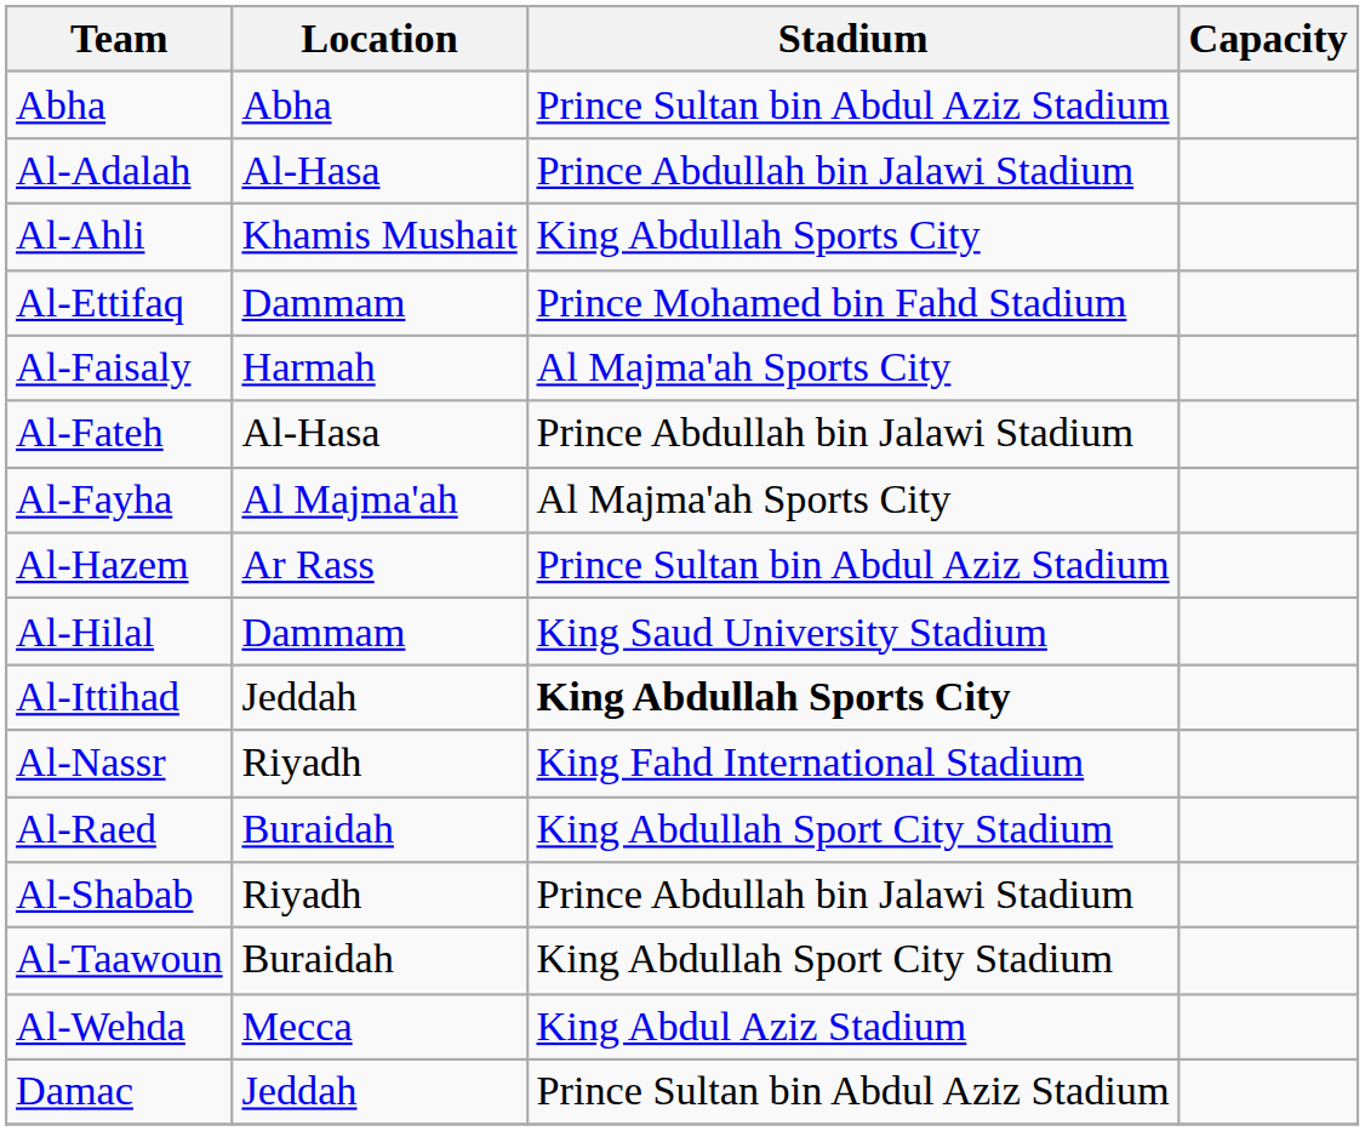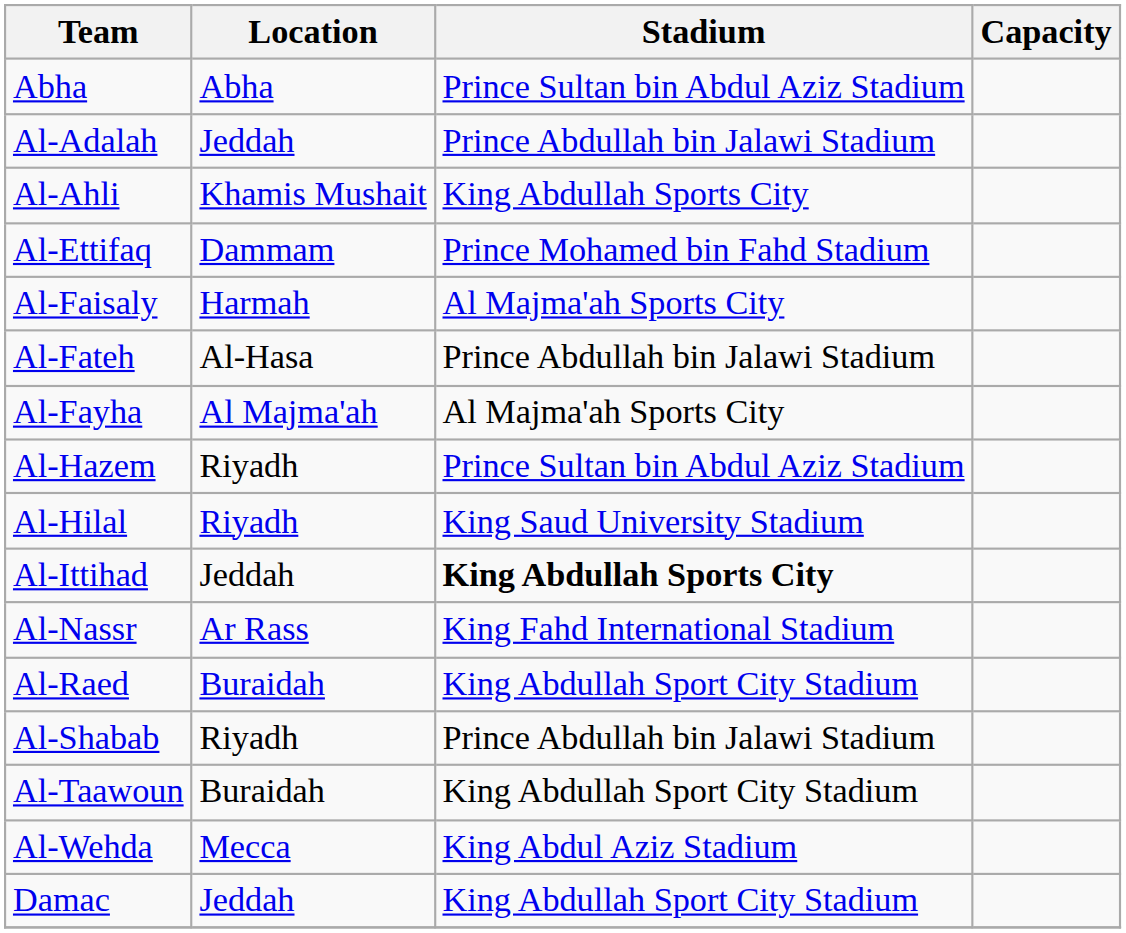 <table class="wikitable sortable">
 <tr>
 <th>Team</th>
 <th>Location</th>
 <th>Stadium</th>
 <th>Capacity</th>
 </tr>
 <tr>
 <td><a href='#'>Abha</a></td>
 <td><a href='#'>Abha</a></td>
 <td><a href='#'>Prince Sultan bin Abdul Aziz Stadium</a></td>
 <td style="text-align:center"></td>
 </tr>
 <tr>
 <td><a href='#'>Al-Adalah</a></td>
-<td><a href='#'>Al-Hasa</a></td>
+<td><a href='#'>Jeddah</a></td>
 <td><a href='#'>Prince Abdullah bin Jalawi Stadium</a></td>
 <td style="text-align:center"></td>
 </tr>
 <tr>
 <td><a href='#'>Al-Ahli</a></td>
 <td><a href='#'>Khamis Mushait</a></td>
 <td><a href='#'>King Abdullah Sports City</a></td>
 <td style="text-align:center"></td>
 </tr>
 <tr>
 <td><a href='#'>Al-Ettifaq</a></td>
 <td><a href='#'>Dammam</a></td>
 <td><a href='#'>Prince Mohamed bin Fahd Stadium</a></td>
 <td style="text-align:center"></td>
 </tr>
 <tr>
 <td><a href='#'>Al-Faisaly</a></td>
 <td><a href='#'>Harmah</a></td>
 <td><a href='#'>Al Majma'ah Sports City</a> </td>
 <td style="text-align:center"></td>
 </tr>
 <tr>
 <td><a href='#'>Al-Fateh</a></td>
 <td>Al-Hasa</td>
 <td>Prince Abdullah bin Jalawi Stadium</td>
 <td style="text-align:center"></td>
 </tr>
 <tr>
 <td><a href='#'>Al-Fayha</a></td>
 <td><a href='#'>Al Majma'ah</a></td>
 <td>Al Majma'ah Sports City</td>
 <td style="text-align:center"></td>
 </tr>
 <tr>
 <td><a href='#'>Al-Hazem</a></td>
-<td><a href='#'>Ar Rass</a></td>
+<td>Riyadh</td>
 <td><a href='#'>Prince Sultan bin Abdul Aziz Stadium</a></td>
 <td style="text-align:center"></td>
 </tr>
 <tr>
 <td><a href='#'>Al-Hilal</a></td>
-<td><a href='#'>Dammam</a></td>
+<td><a href='#'>Riyadh</a></td>
 <td><a href='#'>King Saud University Stadium</a></td>
 <td style="text-align:center"></td>
 </tr>
 <tr>
 <td><a href='#'>Al-Ittihad</a></td>
 <td>Jeddah</td>
 <td><strong>King Abdullah Sports City</strong></td>
 <td style="text-align:center"></td>
 </tr>
 <tr>
 <td><a href='#'>Al-Nassr</a></td>
-<td>Riyadh</td>
+<td><a href='#'>Ar Rass</a></td>
 <td><a href='#'>King Fahd International Stadium</a> </td>
 <td style="text-align:center"></td>
 </tr>
 <tr>
 <td><a href='#'>Al-Raed</a></td>
 <td><a href='#'>Buraidah</a></td>
 <td><a href='#'>King Abdullah Sport City Stadium</a></td>
 <td style="text-align:center"></td>
 </tr>
 <tr>
 <td><a href='#'>Al-Shabab</a></td>
 <td>Riyadh</td>
 <td>Prince Abdullah bin Jalawi Stadium</td>
 <td style="text-align:center"></td>
 </tr>
 <tr>
 <td><a href='#'>Al-Taawoun</a></td>
 <td>Buraidah</td>
 <td>King Abdullah Sport City Stadium</td>
 <td style="text-align:center"></td>
 </tr>
 <tr>
 <td><a href='#'>Al-Wehda</a></td>
 <td><a href='#'>Mecca</a></td>
 <td><a href='#'>King Abdul Aziz Stadium</a></td>
 <td style="text-align:center"></td>
 </tr>
 <tr>
 <td><a href='#'>Damac</a></td>
 <td><a href='#'>Jeddah</a></td>
-<td>Prince Sultan bin Abdul Aziz Stadium </td>
+<td><a href='#'>King Abdullah Sport City Stadium</a></td>
 <td style="text-align:center"></td>
 </tr>
 <tr>
 </tr>
 </table>
